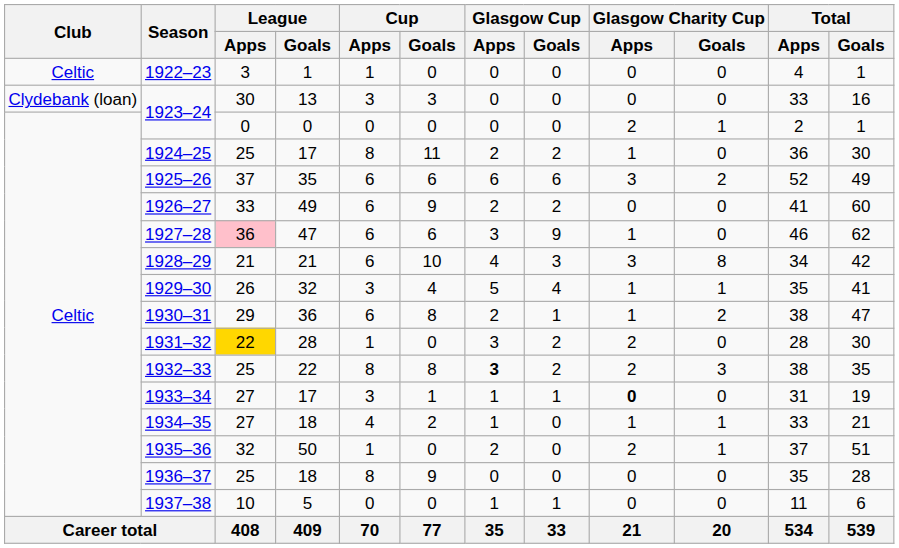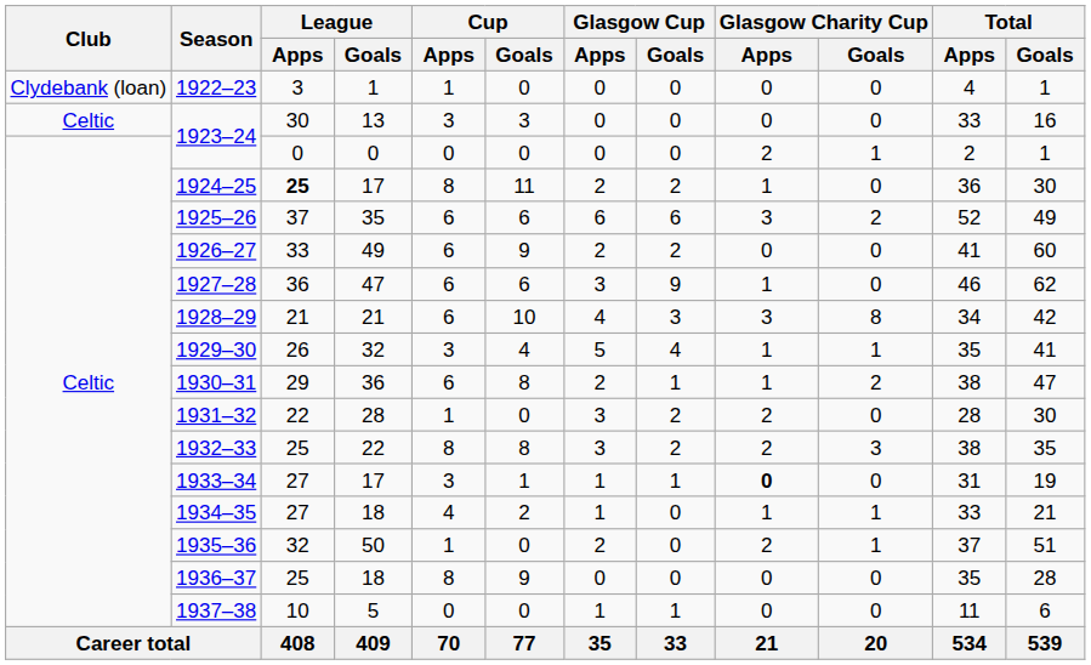 <table class="wikitable" style="font-size:95%; text-align:center">
 <tr>
 <th rowspan="2">Club</th>
 <th rowspan="2">Season</th>
 <th colspan="2">League</th>
 <th colspan="2">Cup</th>
 <th colspan="2">Glasgow Cup</th>
 <th colspan="2">Glasgow Charity Cup</th>
 <th colspan="2">Total</th>
 </tr>
 <tr>
 <th> Apps </th>
 <th> Goals </th>
 <th> Apps </th>
 <th> Goals </th>
 <th> Apps </th>
 <th> Goals </th>
 <th>Apps</th>
 <th>Goals</th>
 <th> Apps </th>
 <th> Goals </th>
 </tr>
 <tr>
-<td rowspan="1"><a href='#'>Celtic</a></td>
+<td rowspan="1"><a href='#'>Clydebank</a> (loan)</td>
 <td><a href='#'>1922–23</a></td>
 <td>3</td>
 <td>1</td>
 <td>1</td>
 <td>0</td>
 <td>0</td>
 <td>0</td>
 <td>0</td>
 <td>0</td>
 <td>4</td>
 <td>1</td>
 </tr>
 <tr>
-<td rowspan="1"><a href='#'>Clydebank</a> (loan)</td>
+<td rowspan="1"><a href='#'>Celtic</a></td>
 <td rowspan="2"><a href='#'>1923–24</a></td>
 <td>30</td>
 <td>13</td>
 <td>3</td>
 <td>3</td>
 <td>0</td>
 <td>0</td>
 <td>0</td>
 <td>0</td>
 <td>33</td>
 <td>16</td>
 </tr>
 <tr>
 <td rowspan="15"><a href='#'>Celtic</a></td>
 <td>0</td>
 <td>0</td>
 <td>0</td>
 <td>0</td>
 <td>0</td>
 <td>0</td>
 <td>2</td>
 <td>1</td>
 <td>2</td>
 <td>1</td>
 </tr>
 <tr>
 <td><a href='#'>1924–25</a></td>
-<td>25</td>
+<td><strong>25</strong></td>
 <td>17</td>
 <td>8</td>
 <td>11</td>
 <td>2</td>
 <td>2</td>
 <td>1</td>
 <td>0</td>
 <td>36</td>
 <td>30</td>
 </tr>
 <tr>
 <td><a href='#'>1925–26</a></td>
 <td>37</td>
 <td>35</td>
 <td>6</td>
 <td>6</td>
 <td>6</td>
 <td>6</td>
 <td>3</td>
 <td>2</td>
 <td>52</td>
 <td>49</td>
 </tr>
 <tr>
 <td><a href='#'>1926–27</a></td>
 <td>33</td>
 <td>49</td>
 <td>6</td>
 <td>9</td>
 <td>2</td>
 <td>2</td>
 <td>0</td>
 <td>0</td>
 <td>41</td>
 <td>60</td>
 </tr>
 <tr>
 <td><a href='#'>1927–28</a></td>
-<td style="background: pink;">36</td>
+<td>36</td>
 <td>47</td>
 <td>6</td>
 <td>6</td>
 <td>3</td>
 <td>9</td>
 <td>1</td>
 <td>0</td>
 <td>46</td>
 <td>62</td>
 </tr>
 <tr>
 <td><a href='#'>1928–29</a></td>
 <td>21</td>
 <td>21</td>
 <td>6</td>
 <td>10</td>
 <td>4</td>
 <td>3</td>
 <td>3</td>
 <td>8</td>
 <td>34</td>
 <td>42</td>
 </tr>
 <tr>
 <td><a href='#'>1929–30</a></td>
 <td>26</td>
 <td>32</td>
 <td>3</td>
 <td>4</td>
 <td>5</td>
 <td>4</td>
 <td>1</td>
 <td>1</td>
 <td>35</td>
 <td>41</td>
 </tr>
 <tr>
 <td><a href='#'>1930–31</a></td>
 <td>29</td>
 <td>36</td>
 <td>6</td>
 <td>8</td>
 <td>2</td>
 <td>1</td>
 <td>1</td>
 <td>2</td>
 <td>38</td>
 <td>47</td>
 </tr>
 <tr>
 <td><a href='#'>1931–32</a></td>
-<td style="background: gold;">22</td>
+<td>22</td>
 <td>28</td>
 <td>1</td>
 <td>0</td>
 <td>3</td>
 <td>2</td>
 <td>2</td>
 <td>0</td>
 <td>28</td>
 <td>30</td>
 </tr>
 <tr>
 <td><a href='#'>1932–33</a></td>
 <td>25</td>
 <td>22</td>
 <td>8</td>
 <td>8</td>
-<td><strong>3</strong></td>
+<td>3</td>
 <td>2</td>
 <td>2</td>
 <td>3</td>
 <td>38</td>
 <td>35</td>
 </tr>
 <tr>
 <td><a href='#'>1933–34</a></td>
 <td>27</td>
 <td>17</td>
 <td>3</td>
 <td>1</td>
 <td>1</td>
 <td>1</td>
 <td><strong>0</strong></td>
 <td>0</td>
 <td>31</td>
 <td>19</td>
 </tr>
 <tr>
 <td><a href='#'>1934–35</a></td>
 <td>27</td>
 <td>18</td>
 <td>4</td>
 <td>2</td>
 <td>1</td>
 <td>0</td>
 <td>1</td>
 <td>1</td>
 <td>33</td>
 <td>21</td>
 </tr>
 <tr>
 <td><a href='#'>1935–36</a></td>
 <td>32</td>
 <td>50</td>
 <td>1</td>
 <td>0</td>
 <td>2</td>
 <td>0</td>
 <td>2</td>
 <td>1</td>
 <td>37</td>
 <td>51</td>
 </tr>
 <tr>
 <td><a href='#'>1936–37</a></td>
 <td>25</td>
 <td>18</td>
 <td>8</td>
 <td>9</td>
 <td>0</td>
 <td>0</td>
 <td>0</td>
 <td>0</td>
 <td>35</td>
 <td>28</td>
 </tr>
 <tr>
 <td><a href='#'>1937–38</a></td>
 <td>10</td>
 <td>5</td>
 <td>0</td>
 <td>0</td>
 <td>1</td>
 <td>1</td>
 <td>0</td>
 <td>0</td>
 <td>11</td>
 <td>6</td>
 </tr>
 <tr>
 <th colspan="2">Career total</th>
 <th>408</th>
 <th>409</th>
 <th>70</th>
 <th>77</th>
 <th>35</th>
 <th>33</th>
 <th>21</th>
 <th>20</th>
 <th>534</th>
 <th>539</th>
 </tr>
 </table>
